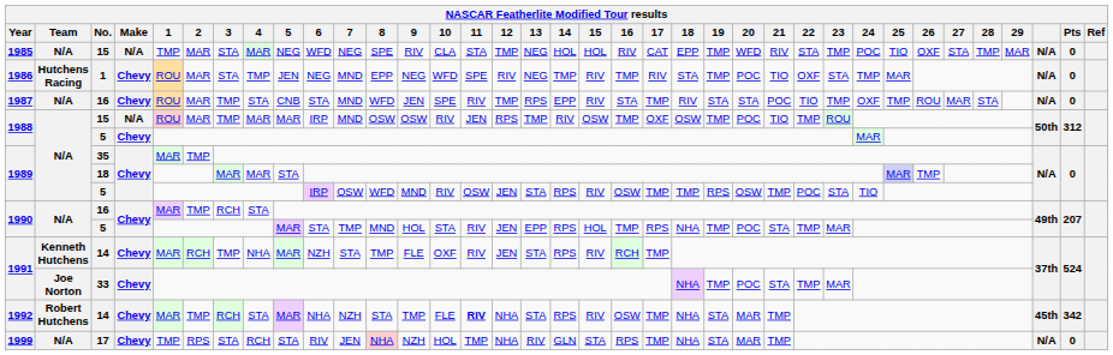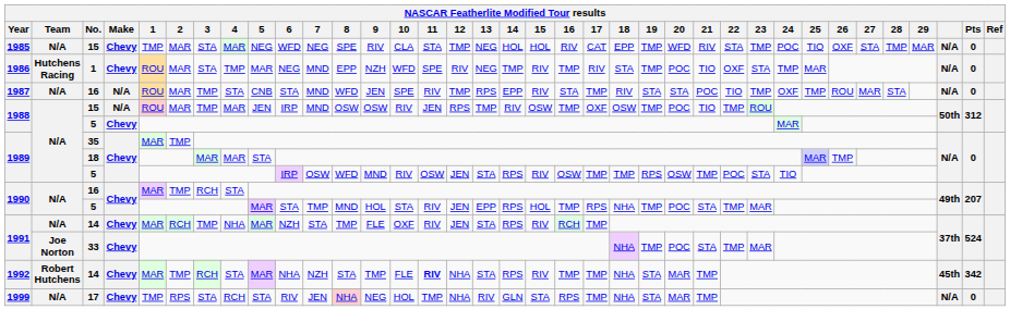 <table class="wikitable" style="text-align:center; font-size:75%">
 <tr>
 <th colspan=38><a href='#'>NASCAR Featherlite Modified Tour</a> results</th>
 </tr>
 <tr>
 <th>Year</th>
 <th>Team</th>
 <th>No.</th>
 <th>Make</th>
 <th>1</th>
 <th>2</th>
 <th>3</th>
 <th>4</th>
 <th>5</th>
 <th>6</th>
 <th>7</th>
 <th>8</th>
 <th>9</th>
 <th>10</th>
 <th>11</th>
 <th>12</th>
 <th>13</th>
 <th>14</th>
 <th>15</th>
 <th>16</th>
 <th>17</th>
 <th>18</th>
 <th>19</th>
 <th>20</th>
 <th>21</th>
 <th>22</th>
 <th>23</th>
 <th>24</th>
 <th>25</th>
 <th>26</th>
 <th>27</th>
 <th>28</th>
 <th>29</th>
 <th></th>
 <th>Pts</th>
 <th>Ref</th>
 </tr>
 <tr>
 <th><a href='#'>1985</a></th>
 <th>N/A</th>
 <th>15</th>
-<th>N/A</th>
+<th><a href='#'>Chevy</a></th>
 <td><a href='#'>TMP</a></td>
 <td><a href='#'>MAR</a></td>
 <td><a href='#'>STA</a></td>
 <td style="background:#DFFFDF;"><a href='#'>MAR</a><br></td>
 <td><a href='#'>NEG</a></td>
 <td><a href='#'>WFD</a></td>
 <td><a href='#'>NEG</a></td>
 <td><a href='#'>SPE</a></td>
 <td><a href='#'>RIV</a></td>
 <td><a href='#'>CLA</a></td>
 <td><a href='#'>STA</a></td>
 <td><a href='#'>TMP</a></td>
 <td><a href='#'>NEG</a></td>
 <td><a href='#'>HOL</a></td>
 <td><a href='#'>HOL</a></td>
 <td><a href='#'>RIV</a></td>
 <td><a href='#'>CAT</a></td>
 <td><a href='#'>EPP</a></td>
 <td><a href='#'>TMP</a></td>
 <td><a href='#'>WFD</a></td>
 <td><a href='#'>RIV</a></td>
 <td><a href='#'>STA</a></td>
 <td><a href='#'>TMP</a></td>
 <td><a href='#'>POC</a></td>
 <td><a href='#'>TIO</a></td>
 <td><a href='#'>OXF</a></td>
 <td><a href='#'>STA</a></td>
 <td><a href='#'>TMP</a></td>
 <td><a href='#'>MAR</a></td>
 <th>N/A</th>
 <th>0</th>
 <th></th>
 </tr>
 <tr>
 <th><a href='#'>1986</a></th>
 <th>Hutchens Racing</th>
 <th>1</th>
 <th><a href='#'>Chevy</a></th>
 <td style="background:#FFDF9F;"><a href='#'>ROU</a><br></td>
 <td><a href='#'>MAR</a></td>
 <td><a href='#'>STA</a></td>
 <td><a href='#'>TMP</a></td>
-<td><a href='#'>JEN</a></td>
+<td><a href='#'>MAR</a></td>
 <td><a href='#'>NEG</a></td>
 <td><a href='#'>MND</a></td>
 <td><a href='#'>EPP</a></td>
-<td><a href='#'>NEG</a></td>
+<td><a href='#'>NZH</a></td>
 <td><a href='#'>WFD</a></td>
 <td><a href='#'>SPE</a></td>
 <td><a href='#'>RIV</a></td>
 <td><a href='#'>NEG</a></td>
 <td><a href='#'>TMP</a></td>
 <td><a href='#'>RIV</a></td>
 <td><a href='#'>TMP</a></td>
 <td><a href='#'>RIV</a></td>
 <td><a href='#'>STA</a></td>
 <td><a href='#'>TMP</a></td>
 <td><a href='#'>POC</a></td>
 <td><a href='#'>TIO</a></td>
 <td><a href='#'>OXF</a></td>
 <td><a href='#'>STA</a></td>
 <td><a href='#'>TMP</a></td>
 <td><a href='#'>MAR</a></td>
 <td colspan=4></td>
 <th>N/A</th>
 <th>0</th>
 <th></th>
 </tr>
 <tr>
 <th><a href='#'>1987</a></th>
 <th>N/A</th>
 <th>16</th>
-<th><a href='#'>Chevy</a></th>
+<th>N/A</th>
 <td style="background:#FFDF9F;"><a href='#'>ROU</a><br></td>
 <td><a href='#'>MAR</a></td>
 <td><a href='#'>TMP</a></td>
 <td><a href='#'>STA</a></td>
 <td><a href='#'>CNB</a></td>
 <td><a href='#'>STA</a></td>
 <td><a href='#'>MND</a></td>
 <td><a href='#'>WFD</a></td>
 <td><a href='#'>JEN</a></td>
 <td><a href='#'>SPE</a></td>
 <td><a href='#'>RIV</a></td>
 <td><a href='#'>TMP</a></td>
 <td><a href='#'>RPS</a></td>
 <td><a href='#'>EPP</a></td>
 <td><a href='#'>RIV</a></td>
 <td><a href='#'>STA</a></td>
 <td><a href='#'>TMP</a></td>
 <td><a href='#'>RIV</a></td>
 <td><a href='#'>STA</a></td>
 <td><a href='#'>STA</a></td>
 <td><a href='#'>POC</a></td>
 <td><a href='#'>TIO</a></td>
 <td><a href='#'>TMP</a></td>
 <td><a href='#'>OXF</a></td>
 <td><a href='#'>TMP</a></td>
 <td><a href='#'>ROU</a></td>
 <td><a href='#'>MAR</a></td>
 <td><a href='#'>STA</a></td>
 <td></td>
 <th>N/A</th>
 <th>0</th>
 <th></th>
 </tr>
 <tr>
 <th rowspan=2><a href='#'>1988</a></th>
 <th rowspan=5>N/A</th>
 <th>15</th>
 <th>N/A</th>
 <td style="background:#FFCFCF;"><a href='#'>ROU</a><br></td>
 <td><a href='#'>MAR</a></td>
 <td><a href='#'>TMP</a></td>
 <td><a href='#'>MAR</a></td>
-<td><a href='#'>MAR</a></td>
+<td><a href='#'>JEN</a></td>
 <td><a href='#'>IRP</a></td>
 <td><a href='#'>MND</a></td>
 <td><a href='#'>OSW</a></td>
 <td><a href='#'>OSW</a></td>
 <td><a href='#'>RIV</a></td>
 <td><a href='#'>JEN</a></td>
 <td><a href='#'>RPS</a></td>
 <td><a href='#'>TMP</a></td>
 <td><a href='#'>RIV</a></td>
 <td><a href='#'>OSW</a></td>
 <td><a href='#'>TMP</a></td>
 <td><a href='#'>OXF</a></td>
 <td><a href='#'>OSW</a></td>
 <td><a href='#'>TMP</a></td>
 <td><a href='#'>POC</a></td>
 <td><a href='#'>TIO</a></td>
 <td><a href='#'>TMP</a></td>
 <td style="background:#DFFFDF;"><a href='#'>ROU</a><br></td>
 <td colspan=6></td>
 <th rowspan=2>50th</th>
 <th rowspan=2>312</th>
 <th rowspan=2></th>
 </tr>
 <tr>
 <th>5</th>
 <th><a href='#'>Chevy</a></th>
 <td colspan=23></td>
 <td style="background:#DFFFDF;"><a href='#'>MAR</a><br></td>
 <td colspan=5></td>
 </tr>
 <tr>
 <th rowspan=3><a href='#'>1989</a></th>
 <th>35</th>
 <th rowspan=3><a href='#'>Chevy</a></th>
 <td style="background:#DFFFDF;"><a href='#'>MAR</a><br></td>
 <td><a href='#'>TMP</a></td>
 <td colspan=27></td>
 <th rowspan=3>N/A</th>
 <th rowspan=3>0</th>
 <th rowspan=3></th>
 </tr>
 <tr>
 <th>18</th>
 <td colspan=2></td>
 <td style="background:#DFFFDF;"><a href='#'>MAR</a><br></td>
 <td><a href='#'>MAR</a></td>
 <td><a href='#'>STA</a></td>
 <td colspan=19></td>
 <td style="background:#CFCFFF;"><a href='#'>MAR</a><br></td>
 <td><a href='#'>TMP</a></td>
 <td colspan=3></td>
 </tr>
 <tr>
 <th>5</th>
 <td colspan=5></td>
 <td style="background:#EFCFFF;"><a href='#'>IRP</a><br></td>
 <td><a href='#'>OSW</a></td>
 <td><a href='#'>WFD</a></td>
 <td><a href='#'>MND</a></td>
 <td><a href='#'>RIV</a></td>
 <td><a href='#'>OSW</a></td>
 <td><a href='#'>JEN</a></td>
 <td><a href='#'>STA</a></td>
 <td><a href='#'>RPS</a></td>
 <td><a href='#'>RIV</a></td>
 <td><a href='#'>OSW</a></td>
 <td><a href='#'>TMP</a></td>
 <td><a href='#'>TMP</a></td>
 <td><a href='#'>RPS</a></td>
 <td><a href='#'>OSW</a></td>
 <td><a href='#'>TMP</a></td>
 <td><a href='#'>POC</a></td>
 <td><a href='#'>STA</a></td>
 <td><a href='#'>TIO</a></td>
 <td colspan=5></td>
 </tr>
 <tr>
 <th rowspan=2><a href='#'>1990</a></th>
 <th rowspan=2>N/A</th>
 <th>16</th>
 <th rowspan=2><a href='#'>Chevy</a></th>
 <td style="background:#EFCFFF;"><a href='#'>MAR</a><br></td>
 <td><a href='#'>TMP</a></td>
 <td><a href='#'>RCH</a></td>
 <td><a href='#'>STA</a></td>
 <td colspan=25></td>
 <th rowspan=2>49th</th>
 <th rowspan=2>207</th>
 <th rowspan=2></th>
 </tr>
 <tr>
 <th>5</th>
 <td colspan=4></td>
 <td style="background:#EFCFFF;"><a href='#'>MAR</a><br></td>
 <td><a href='#'>STA</a></td>
 <td><a href='#'>TMP</a></td>
 <td><a href='#'>MND</a></td>
 <td><a href='#'>HOL</a></td>
 <td><a href='#'>STA</a></td>
 <td><a href='#'>RIV</a></td>
 <td><a href='#'>JEN</a></td>
 <td><a href='#'>EPP</a></td>
 <td><a href='#'>RPS</a></td>
 <td><a href='#'>HOL</a></td>
 <td><a href='#'>TMP</a></td>
 <td><a href='#'>RPS</a></td>
 <td><a href='#'>NHA</a></td>
 <td><a href='#'>TMP</a></td>
 <td><a href='#'>POC</a></td>
 <td><a href='#'>STA</a></td>
 <td><a href='#'>TMP</a></td>
 <td><a href='#'>MAR</a></td>
 <td colspan=6></td>
 </tr>
 <tr>
 <th rowspan=2><a href='#'>1991</a></th>
-<th>Kenneth Hutchens</th>
+<th>N/A</th>
 <th>14</th>
 <th><a href='#'>Chevy</a></th>
 <td style="background:#DFFFDF;"><a href='#'>MAR</a><br></td>
 <td style="background:#DFFFDF;"><a href='#'>RCH</a><br></td>
 <td><a href='#'>TMP</a></td>
 <td><a href='#'>NHA</a></td>
 <td style="background:#DFFFDF;"><a href='#'>MAR</a><br></td>
 <td><a href='#'>NZH</a></td>
 <td><a href='#'>STA</a></td>
 <td><a href='#'>TMP</a></td>
 <td><a href='#'>FLE</a></td>
 <td><a href='#'>OXF</a></td>
 <td><a href='#'>RIV</a></td>
 <td><a href='#'>JEN</a></td>
 <td><a href='#'>STA</a></td>
 <td><a href='#'>RPS</a></td>
 <td><a href='#'>RIV</a></td>
 <td style="background:#DFFFDF;"><a href='#'>RCH</a><br></td>
 <td><a href='#'>TMP</a></td>
 <td colspan=12></td>
 <th rowspan=2>37th</th>
 <th rowspan=2>524</th>
 <th rowspan=2></th>
 </tr>
 <tr>
 <th>Joe Norton</th>
 <th>33</th>
 <th><a href='#'>Chevy</a></th>
 <td colspan=17></td>
 <td style="background:#EFCFFF;"><a href='#'>NHA</a><br></td>
 <td><a href='#'>TMP</a></td>
 <td><a href='#'>POC</a></td>
 <td><a href='#'>STA</a></td>
 <td><a href='#'>TMP</a></td>
 <td><a href='#'>MAR</a></td>
 <td colspan=6></td>
 </tr>
 <tr>
 <th><a href='#'>1992</a></th>
 <th>Robert Hutchens</th>
 <th>14</th>
 <th><a href='#'>Chevy</a></th>
 <td style="background:#DFFFDF;"><a href='#'>MAR</a><br></td>
 <td><a href='#'>TMP</a></td>
 <td style="background:#DFFFDF;"><a href='#'>RCH</a><br></td>
 <td><a href='#'>STA</a></td>
 <td style="background:#EFCFFF;"><a href='#'>MAR</a><br></td>
 <td><a href='#'>NHA</a></td>
 <td><a href='#'>NZH</a></td>
 <td><a href='#'>STA</a></td>
 <td><a href='#'>TMP</a></td>
 <td><a href='#'>FLE</a></td>
 <td><strong><a href='#'>RIV</a></strong></td>
 <td><a href='#'>NHA</a></td>
 <td><a href='#'>STA</a></td>
 <td><a href='#'>RPS</a></td>
 <td><a href='#'>RIV</a></td>
-<td><a href='#'>OSW</a></td>
+<td><a href='#'>TMP</a></td>
 <td><a href='#'>TMP</a></td>
 <td><a href='#'>NHA</a></td>
 <td><a href='#'>STA</a></td>
 <td><a href='#'>MAR</a></td>
 <td><a href='#'>TMP</a></td>
 <td colspan=8></td>
 <th>45th</th>
 <th>342</th>
 <th></th>
 </tr>
 <tr>
 <th><a href='#'>1999</a></th>
 <th>N/A</th>
 <th>17</th>
 <th><a href='#'>Chevy</a></th>
 <td><a href='#'>TMP</a></td>
 <td><a href='#'>RPS</a></td>
 <td><a href='#'>STA</a></td>
 <td><a href='#'>RCH</a></td>
 <td><a href='#'>STA</a></td>
 <td><a href='#'>RIV</a></td>
 <td><a href='#'>JEN</a></td>
 <td style="background:#FFCFCF;"><a href='#'>NHA</a><br></td>
-<td><a href='#'>NZH</a></td>
+<td><a href='#'>NEG</a></td>
 <td><a href='#'>HOL</a></td>
 <td><a href='#'>TMP</a></td>
 <td><a href='#'>NHA</a></td>
 <td><a href='#'>RIV</a></td>
 <td><a href='#'>GLN</a></td>
 <td><a href='#'>STA</a></td>
 <td><a href='#'>RPS</a></td>
 <td><a href='#'>TMP</a></td>
 <td><a href='#'>NHA</a></td>
 <td><a href='#'>STA</a></td>
 <td><a href='#'>MAR</a></td>
 <td><a href='#'>TMP</a></td>
 <td colspan=8></td>
 <th>N/A</th>
 <th>0</th>
 <th></th>
 </tr>
 </table>
